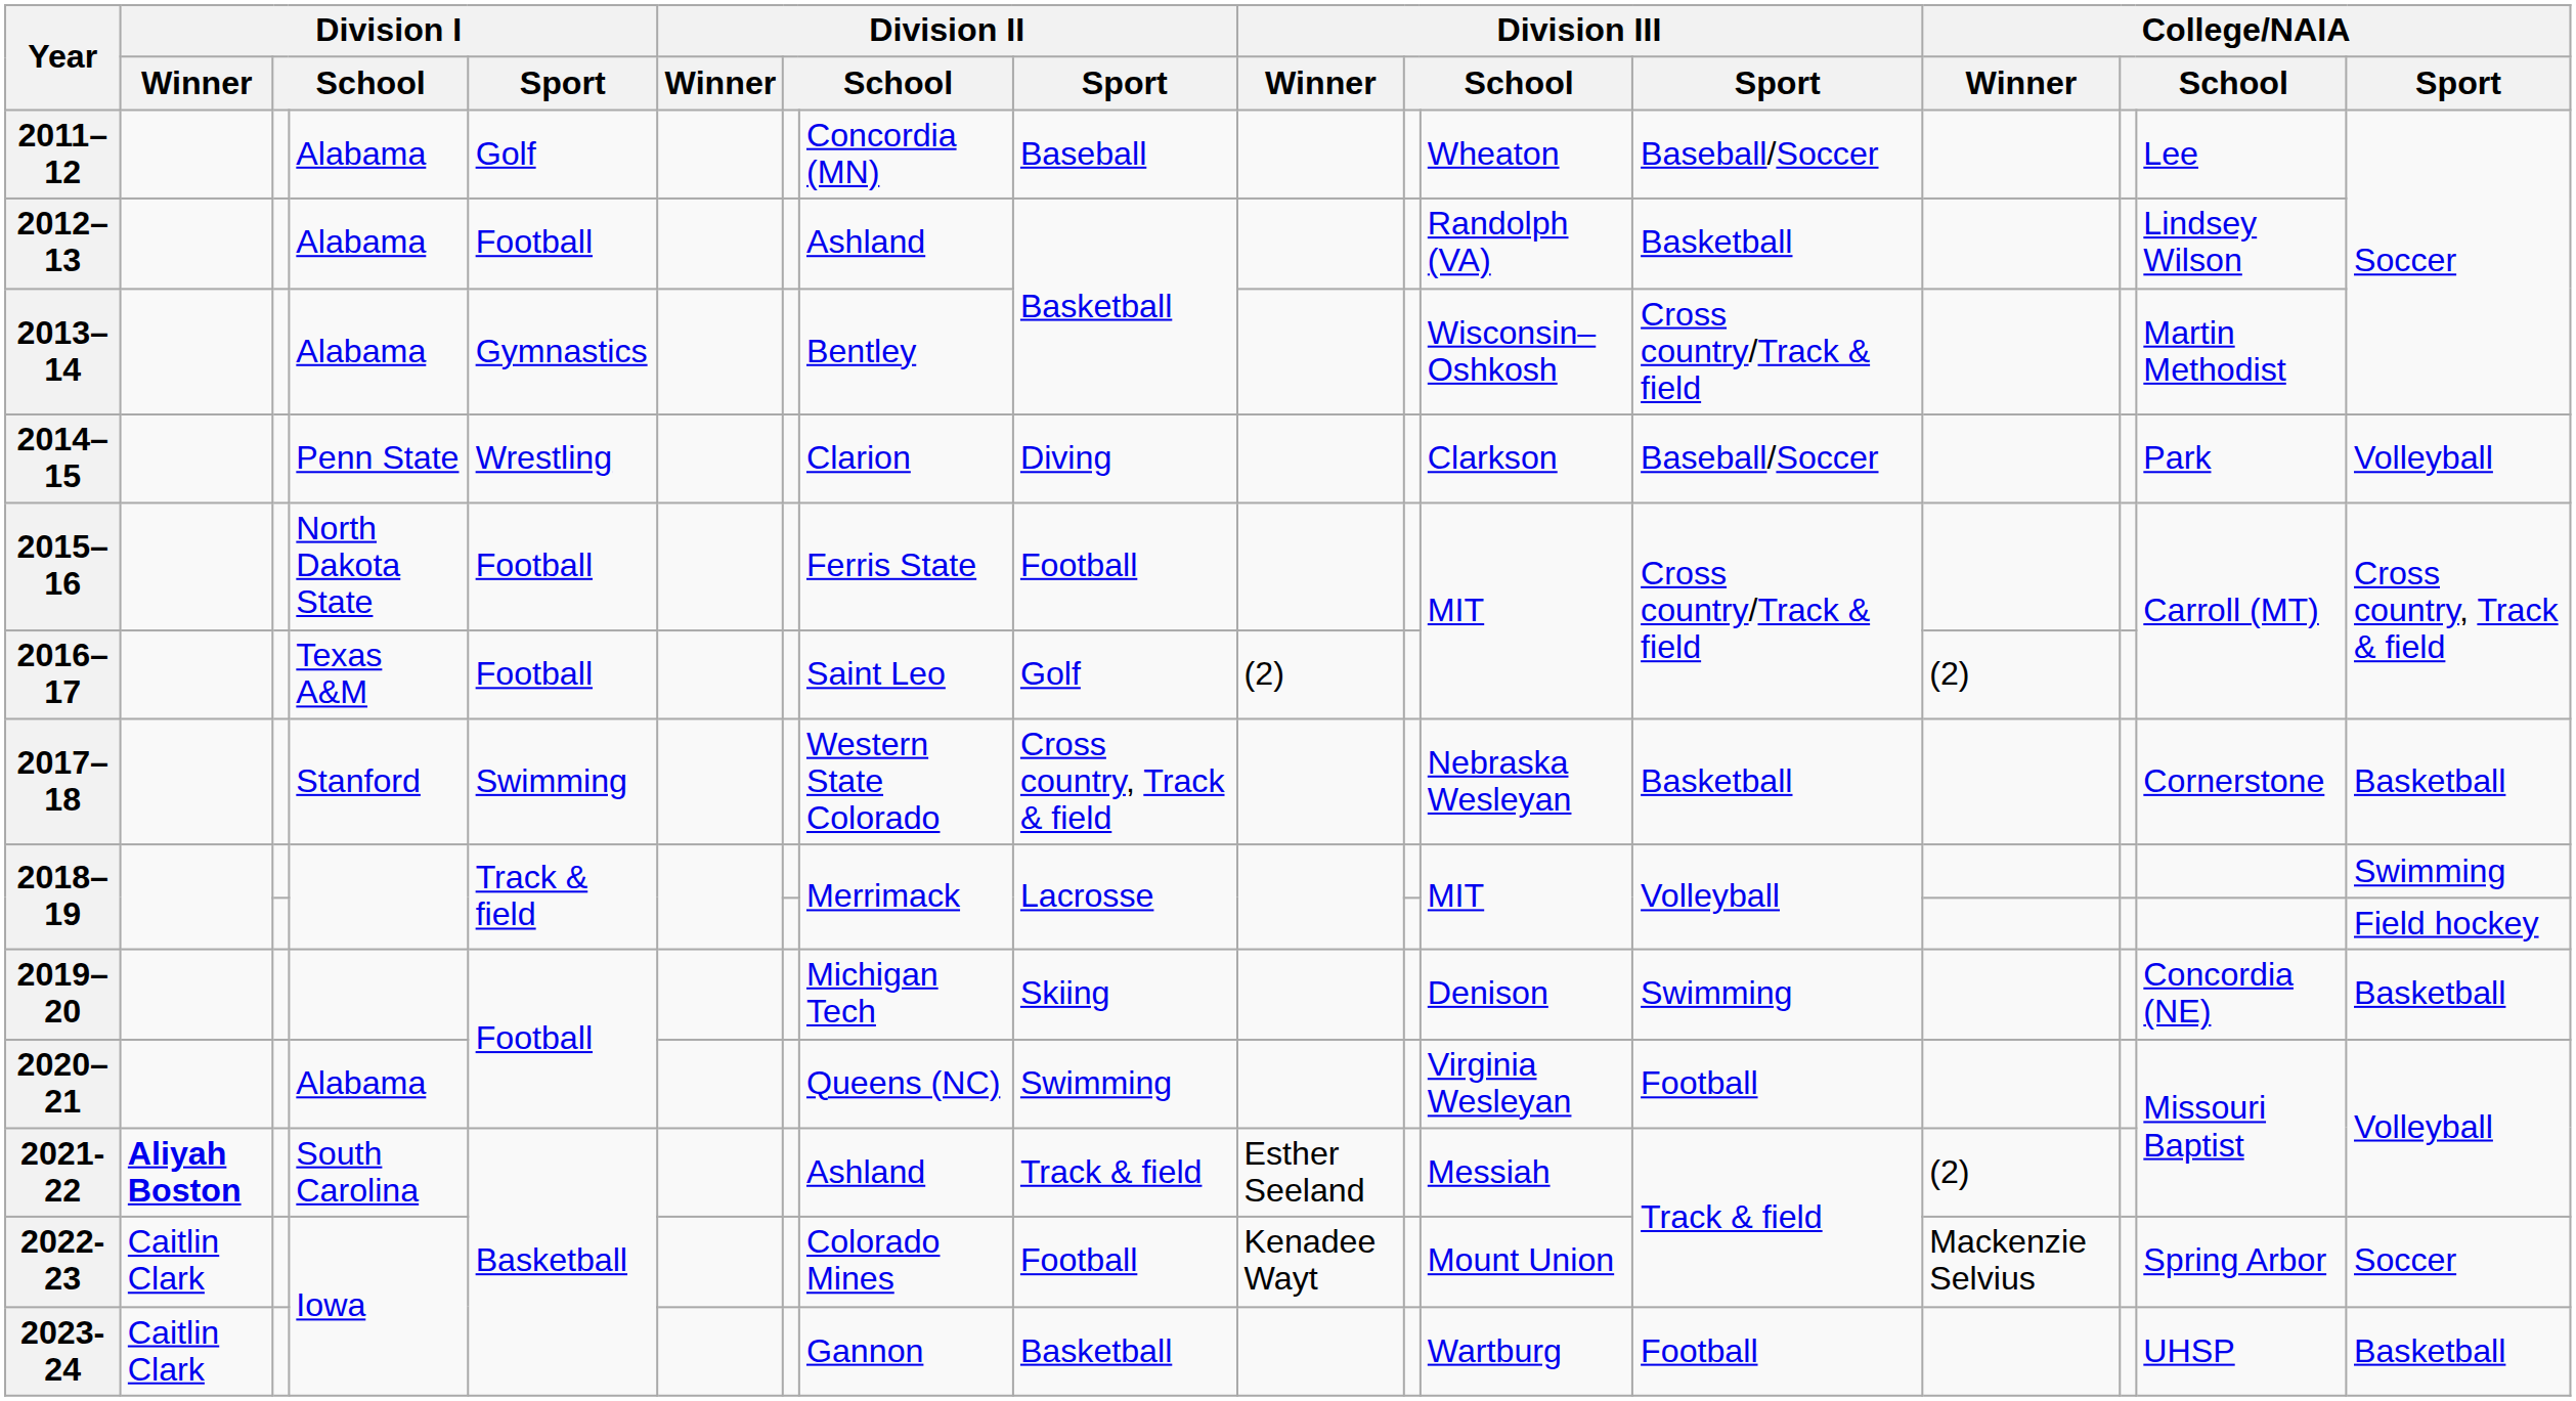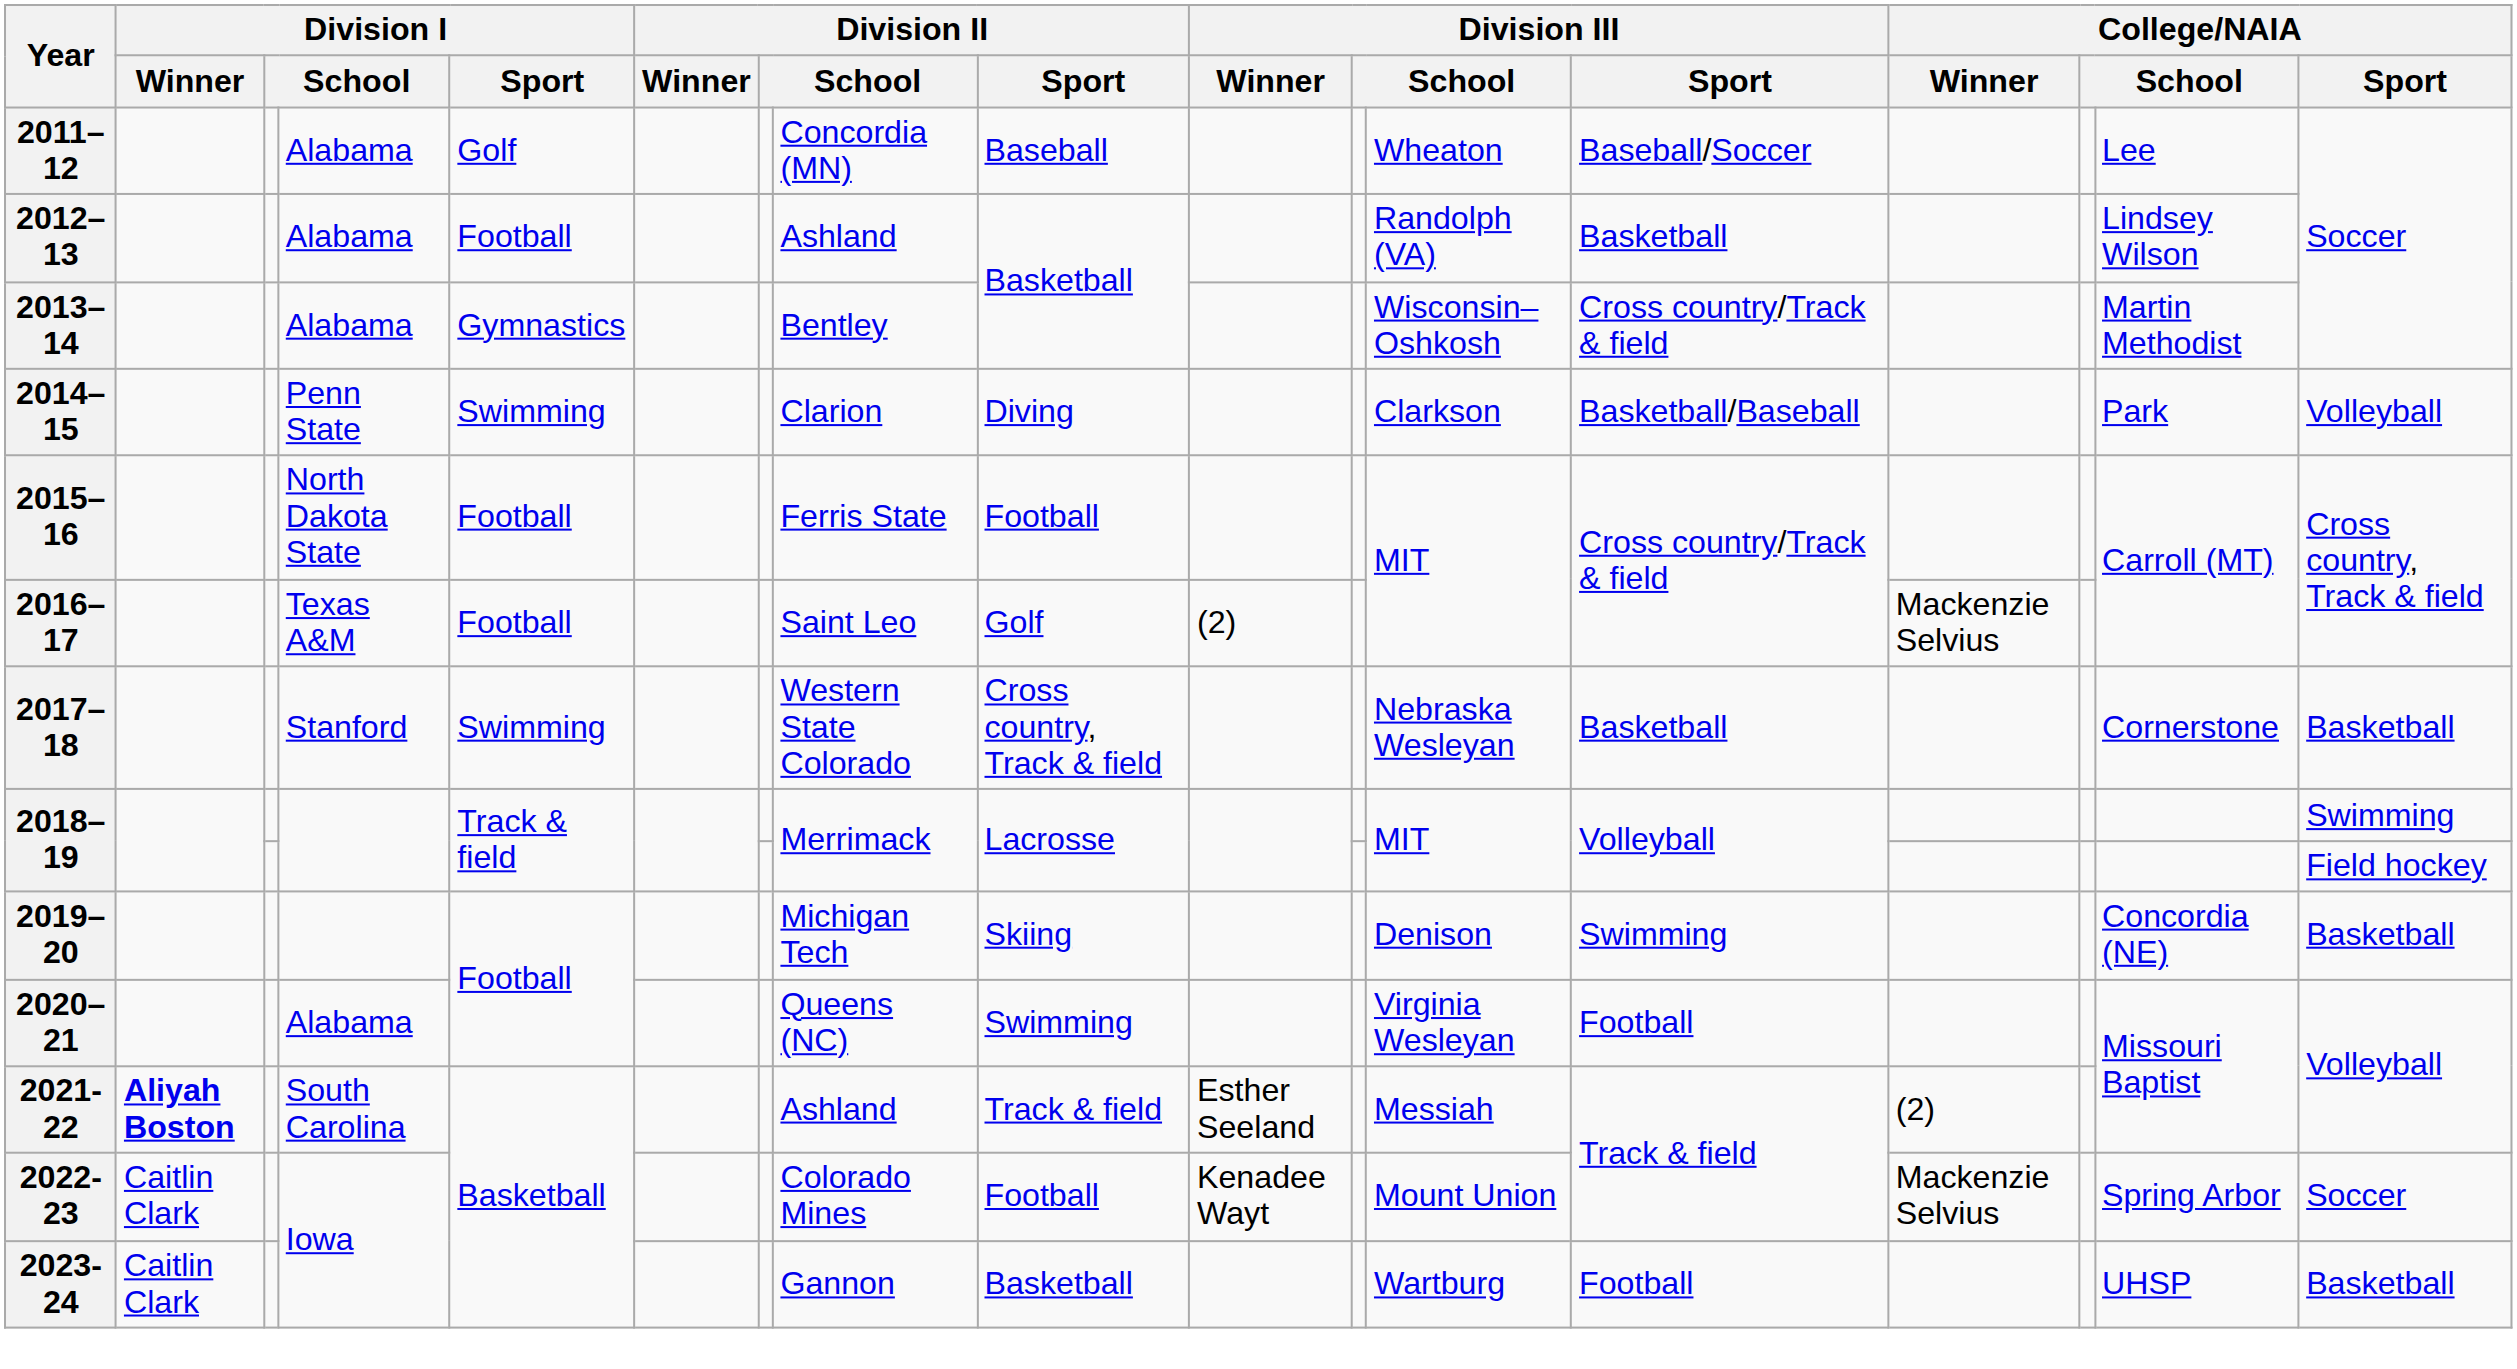 <table class="wikitable sortable">
 <tr>
 <th scope="col" rowspan=2>Year</th>
 <th scope="colgroup" colspan=4>Division I</th>
 <th scope="colgroup" colspan=4>Division II</th>
 <th scope="colgroup" colspan=4>Division III</th>
 <th scope="colgroup" colspan=4>College/NAIA</th>
 </tr>
 <tr>
 <th scope="col">Winner</th>
 <th scope="col" colspan=2>School</th>
 <th scope="col">Sport</th>
 <th scope="col">Winner</th>
 <th scope="col" colspan=2>School</th>
 <th scope="col">Sport</th>
 <th scope="col">Winner</th>
 <th scope="col" colspan=2>School</th>
 <th scope="col">Sport</th>
 <th scope="col">Winner</th>
 <th scope="col" colspan=2>School</th>
 <th scope="col">Sport</th>
 </tr>
 <tr>
 <th scope="row">2011–12</th>
 <td></td>
 <td style=></td>
 <td><a href='#'>Alabama</a></td>
 <td><a href='#'>Golf</a></td>
 <td></td>
 <td style=></td>
 <td><a href='#'>Concordia (MN)</a></td>
 <td><a href='#'>Baseball</a></td>
 <td></td>
 <td style=></td>
 <td><a href='#'>Wheaton</a></td>
 <td><a href='#'>Baseball</a>/<a href='#'>Soccer</a></td>
 <td></td>
 <td style=></td>
 <td><a href='#'>Lee</a></td>
 <td rowspan=3><a href='#'>Soccer</a></td>
 </tr>
 <tr>
 <th scope="row">2012–13</th>
 <td></td>
 <td style=></td>
 <td><a href='#'>Alabama</a></td>
 <td><a href='#'>Football</a></td>
 <td></td>
 <td style=></td>
 <td><a href='#'>Ashland</a></td>
 <td rowspan=2><a href='#'>Basketball</a></td>
 <td></td>
 <td style=></td>
 <td><a href='#'>Randolph (VA)</a></td>
 <td><a href='#'>Basketball</a></td>
 <td> </td>
 <td style=></td>
 <td><a href='#'>Lindsey Wilson</a></td>
 </tr>
 <tr>
 <th scope="row">2013–14</th>
 <td></td>
 <td style=></td>
 <td><a href='#'>Alabama</a></td>
 <td><a href='#'>Gymnastics</a></td>
 <td></td>
 <td style=></td>
 <td><a href='#'>Bentley</a></td>
 <td></td>
 <td style=></td>
 <td><a href='#'>Wisconsin–Oshkosh</a></td>
 <td><a href='#'>Cross country</a>/<a href='#'>Track & field</a></td>
 <td> </td>
 <td style=></td>
 <td><a href='#'>Martin Methodist</a></td>
 </tr>
 <tr>
 <th scope="row">2014–15</th>
 <td></td>
 <td style=></td>
 <td><a href='#'>Penn State</a></td>
-<td><a href='#'>Wrestling</a></td>
+<td><a href='#'>Swimming</a></td>
 <td></td>
 <td style=></td>
 <td><a href='#'>Clarion</a></td>
 <td><a href='#'>Diving</a></td>
 <td></td>
 <td style=></td>
 <td><a href='#'>Clarkson</a></td>
-<td><a href='#'>Baseball</a>/<a href='#'>Soccer</a></td>
+<td><a href='#'>Basketball</a>/<a href='#'>Baseball</a></td>
 <td> </td>
 <td style=></td>
 <td><a href='#'>Park</a></td>
 <td><a href='#'>Volleyball</a></td>
 </tr>
 <tr>
 <th scope="row">2015–16</th>
 <td></td>
 <td style=></td>
 <td><a href='#'>North Dakota State</a></td>
 <td><a href='#'>Football</a></td>
 <td></td>
 <td style=></td>
 <td><a href='#'>Ferris State</a></td>
 <td><a href='#'>Football</a></td>
 <td></td>
 <td style=></td>
 <td rowspan=2><a href='#'>MIT</a></td>
 <td rowspan=2><a href='#'>Cross country</a>/<a href='#'>Track & field</a></td>
 <td></td>
 <td style=></td>
 <td rowspan=2><a href='#'>Carroll (MT)</a></td>
 <td rowspan=2><a href='#'>Cross country</a>, <a href='#'>Track & field</a></td>
 </tr>
 <tr>
 <th scope="row">2016–17</th>
 <td></td>
 <td style=></td>
 <td><a href='#'>Texas A&M</a></td>
 <td><a href='#'>Football</a></td>
 <td></td>
 <td style=></td>
 <td><a href='#'>Saint Leo</a></td>
 <td><a href='#'>Golf</a></td>
 <td> (2)</td>
 <td style=></td>
-<td> (2)</td>
+<td>Mackenzie Selvius</td>
 <td style=></td>
 </tr>
 <tr>
 <th scope="row">2017–18</th>
 <td></td>
 <td style=></td>
 <td><a href='#'>Stanford</a></td>
 <td><a href='#'>Swimming</a></td>
 <td> </td>
 <td style=></td>
 <td><a href='#'>Western State Colorado</a></td>
 <td><a href='#'>Cross country</a>, <a href='#'>Track & field</a></td>
 <td></td>
 <td style=></td>
 <td><a href='#'>Nebraska Wesleyan</a></td>
 <td><a href='#'>Basketball</a></td>
 <td></td>
 <td style=></td>
 <td><a href='#'>Cornerstone</a></td>
 <td><a href='#'>Basketball</a></td>
 </tr>
 <tr>
 <th scope="row" rowspan=2>2018–19</th>
 <td rowspan=2></td>
 <td style=></td>
 <td rowspan=2></td>
 <td rowspan=2><a href='#'>Track & field</a></td>
 <td rowspan=2></td>
 <td style=></td>
 <td rowspan=2><a href='#'>Merrimack</a></td>
 <td rowspan=2><a href='#'>Lacrosse</a></td>
 <td rowspan=2></td>
 <td style=></td>
 <td rowspan=2><a href='#'>MIT</a></td>
 <td rowspan=2><a href='#'>Volleyball</a></td>
 <td></td>
 <td style=></td>
 <td></td>
 <td><a href='#'>Swimming</a></td>
 </tr>
 <tr>
 <td style=></td>
 <td style=></td>
 <td style=></td>
 <td> </td>
 <td style=></td>
 <td></td>
 <td><a href='#'>Field hockey</a></td>
 </tr>
 <tr>
 <th scope="row">2019–20</th>
 <td></td>
 <td style=></td>
 <td></td>
 <td rowspan=2><a href='#'>Football</a></td>
 <td></td>
 <td style=></td>
 <td><a href='#'>Michigan Tech</a></td>
 <td><a href='#'>Skiing</a></td>
 <td></td>
 <td style=></td>
 <td><a href='#'>Denison</a></td>
 <td><a href='#'>Swimming</a></td>
 <td></td>
 <td style=></td>
 <td><a href='#'>Concordia (NE)</a></td>
 <td><a href='#'>Basketball</a></td>
 </tr>
 <tr>
 <th scope="row">2020–21</th>
 <td></td>
 <td style=></td>
 <td><a href='#'>Alabama</a></td>
 <td></td>
 <td style=></td>
 <td><a href='#'>Queens (NC)</a></td>
 <td><a href='#'>Swimming</a></td>
 <td></td>
 <td style=></td>
 <td><a href='#'>Virginia Wesleyan</a></td>
 <td><a href='#'>Football</a></td>
 <td> </td>
 <td style=></td>
 <td rowspan=2><a href='#'>Missouri Baptist</a></td>
 <td rowspan=2><a href='#'>Volleyball</a></td>
 </tr>
 <tr>
 <th scope="row">2021-22</th>
 <td><strong><a href='#'>Aliyah Boston</a></strong></td>
 <td style=></td>
 <td><a href='#'>South Carolina</a></td>
 <td rowspan=3><a href='#'>Basketball</a></td>
 <td></td>
 <td style=></td>
 <td><a href='#'>Ashland</a></td>
 <td><a href='#'>Track & field</a></td>
 <td>Esther Seeland</td>
 <td style=></td>
 <td><a href='#'>Messiah</a></td>
 <td rowspan=2><a href='#'>Track & field</a></td>
 <td>  (2)</td>
 <td style=></td>
 </tr>
 <tr>
 <th scope="row">2022-23</th>
 <td><a href='#'>Caitlin Clark</a></td>
 <td style=></td>
 <td rowspan=2><a href='#'>Iowa</a></td>
 <td></td>
 <td style=></td>
 <td><a href='#'>Colorado Mines</a></td>
 <td><a href='#'>Football</a></td>
 <td>Kenadee Wayt</td>
 <td style=></td>
 <td><a href='#'>Mount Union</a></td>
 <td>Mackenzie Selvius</td>
 <td style=></td>
 <td><a href='#'>Spring Arbor</a></td>
 <td><a href='#'>Soccer</a></td>
 </tr>
 <tr>
 <th scope="row">2023-24</th>
 <td><a href='#'>Caitlin Clark</a></td>
 <td style=></td>
 <td></td>
 <td style=></td>
 <td><a href='#'>Gannon</a></td>
 <td><a href='#'>Basketball</a></td>
 <td></td>
 <td style=></td>
 <td><a href='#'>Wartburg</a></td>
 <td><a href='#'>Football</a></td>
 <td></td>
 <td style=></td>
 <td><a href='#'>UHSP</a></td>
 <td><a href='#'>Basketball</a></td>
 </tr>
 </table>
